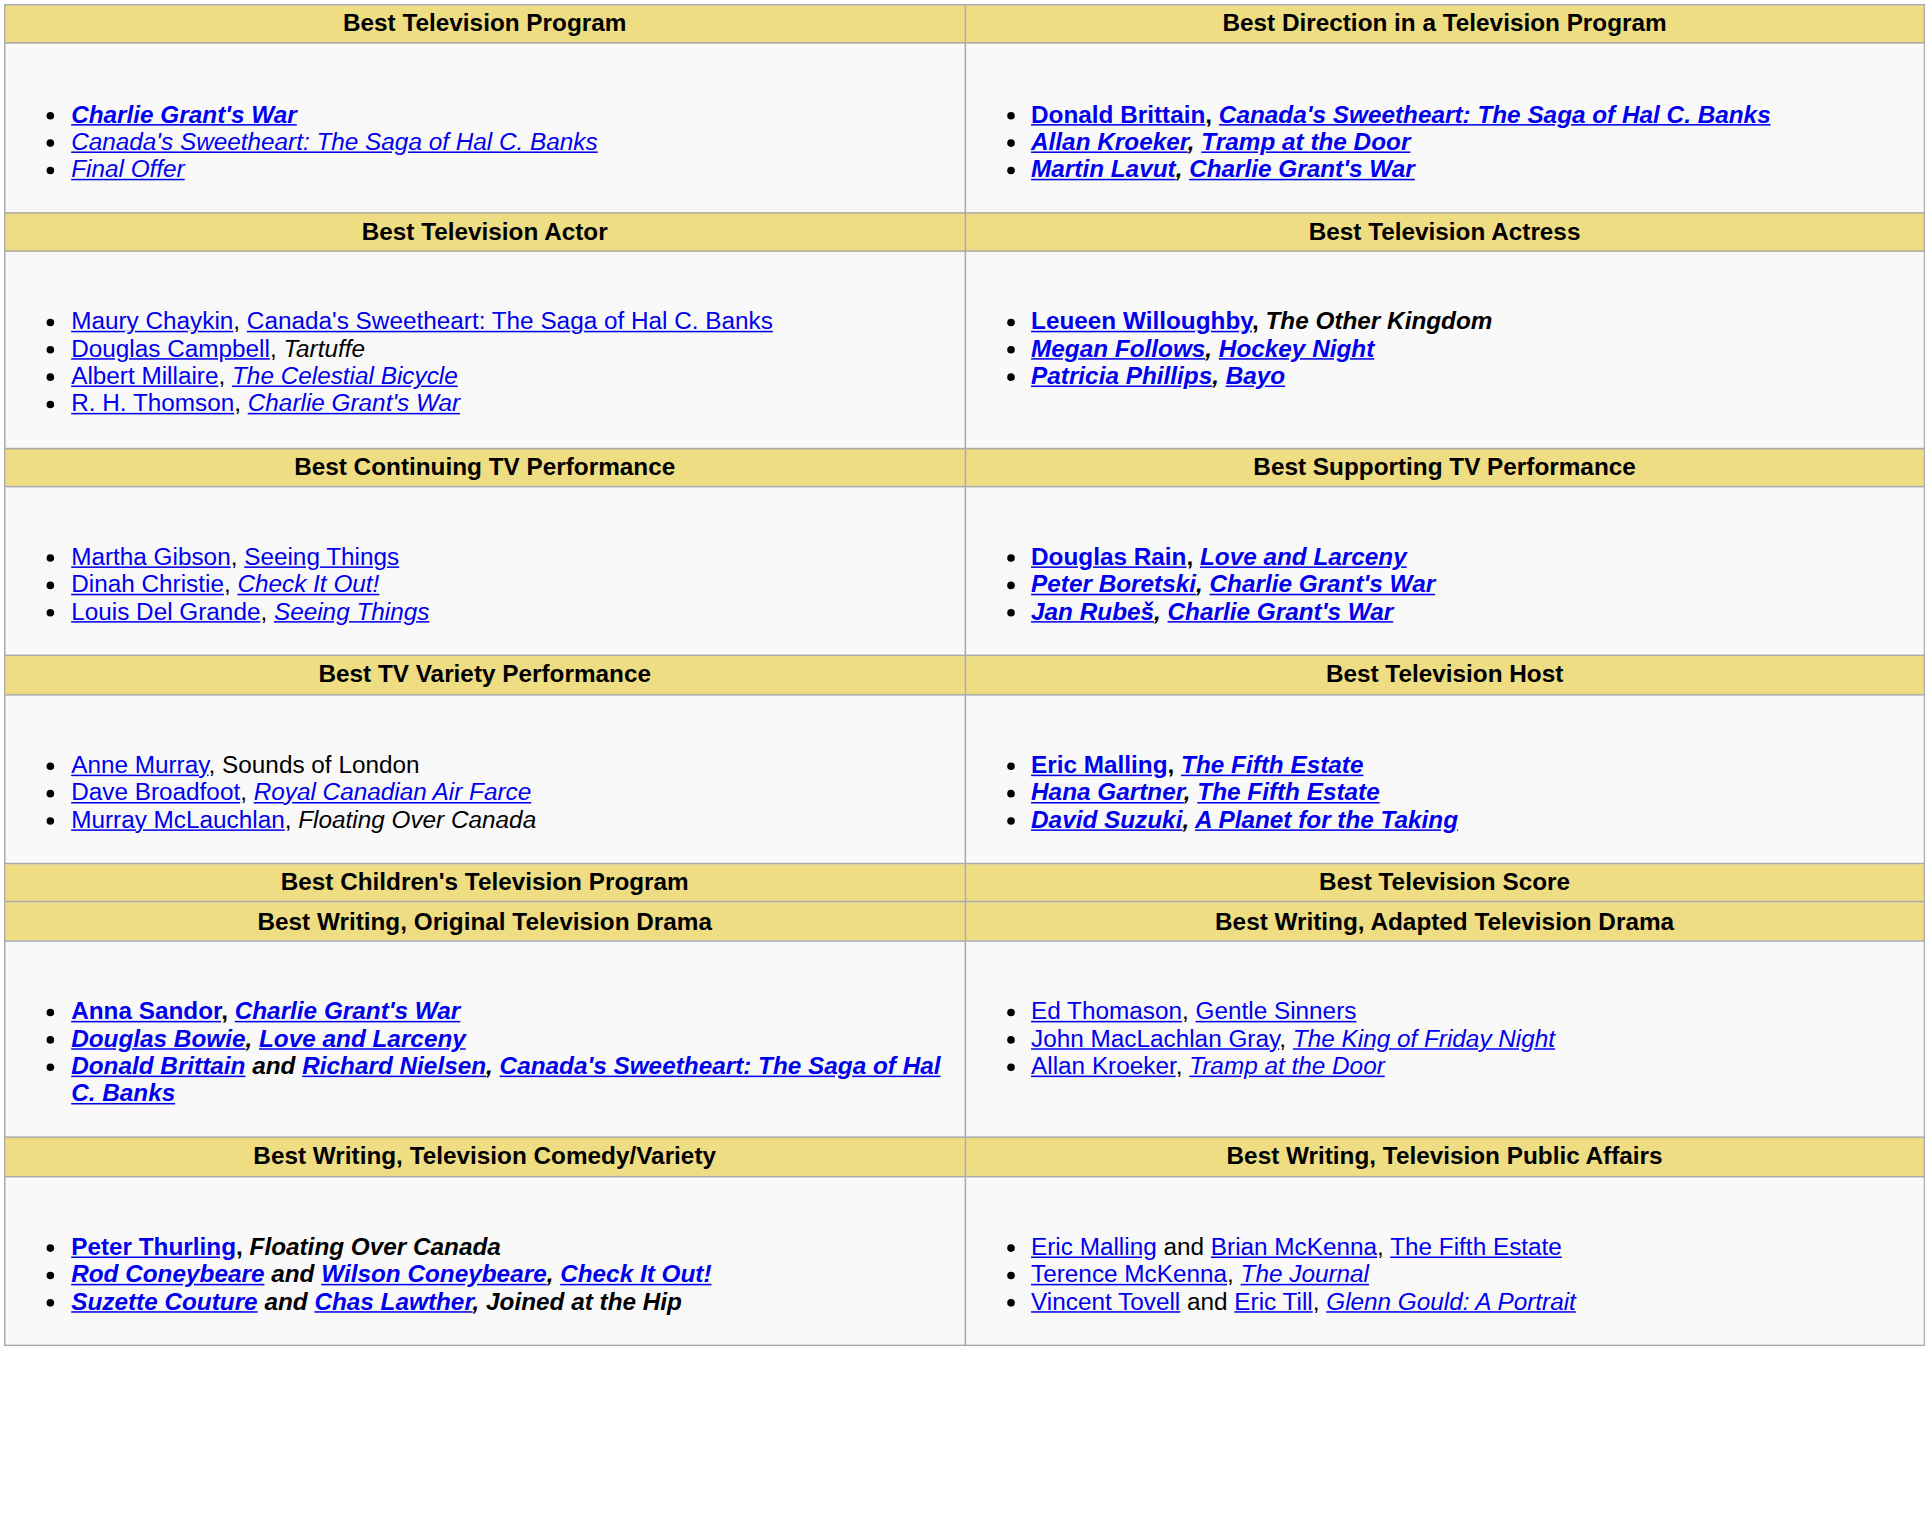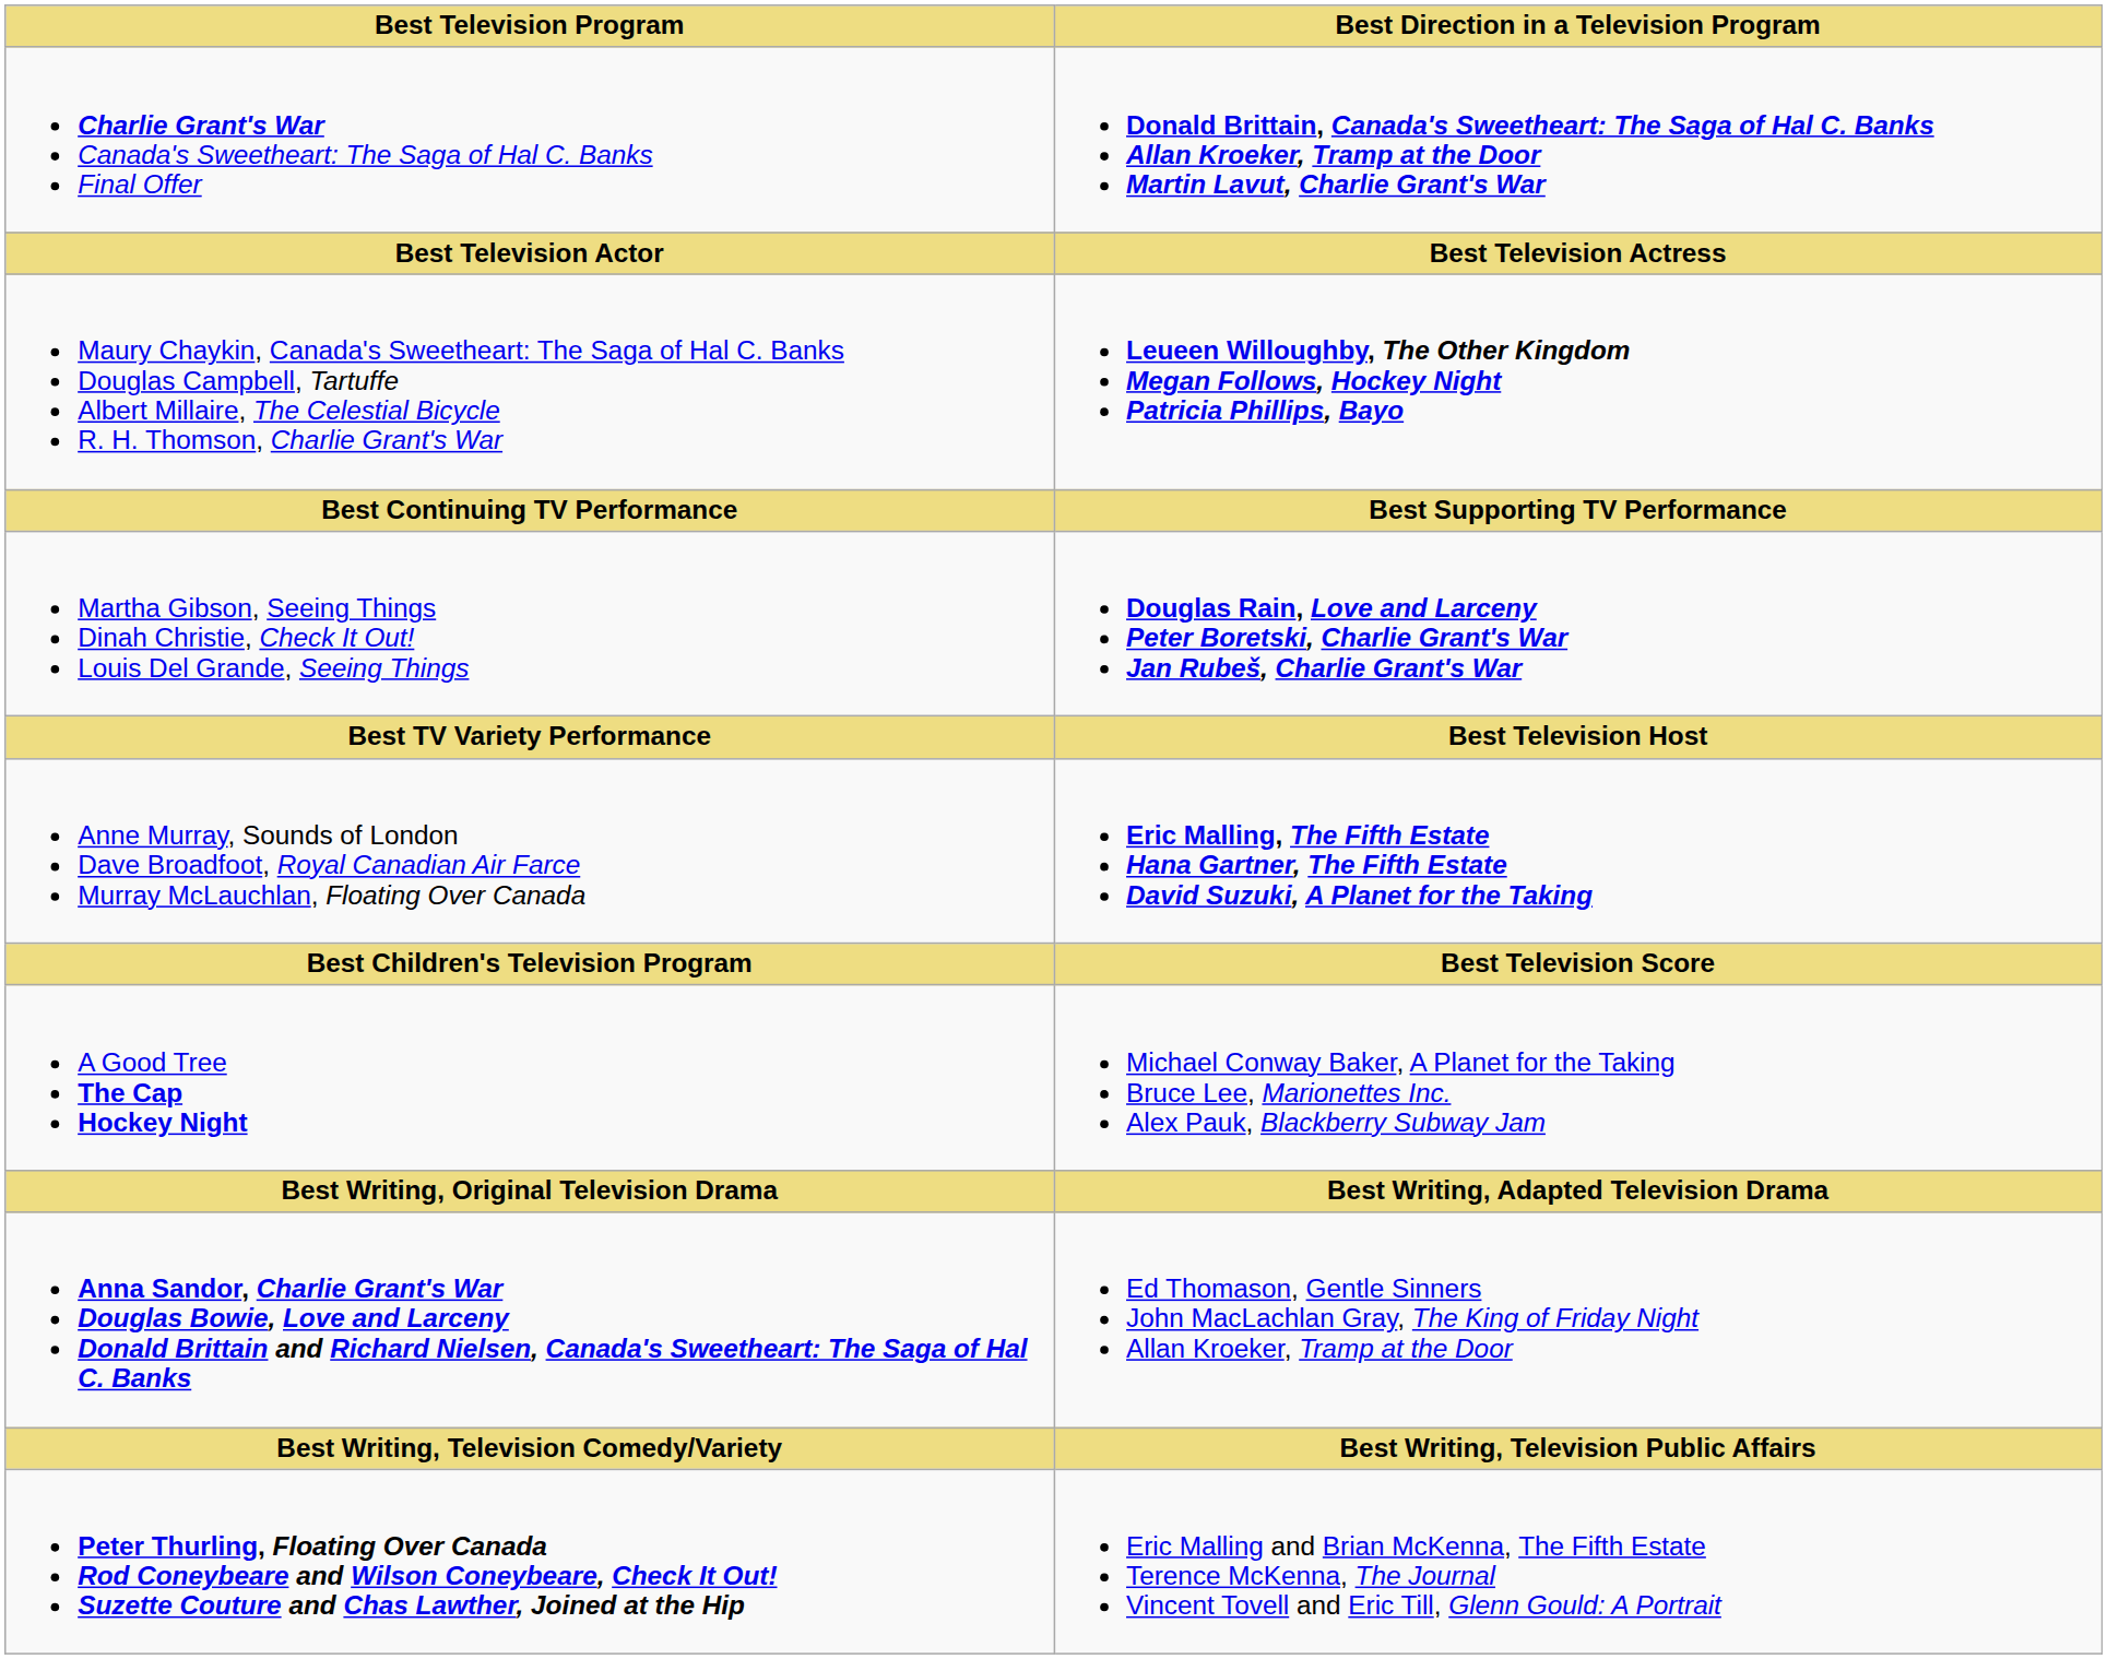 <table class=wikitable width="100%">
 <tr>
 <th style="background:#EEDD82; width:50%">Best Television Program</th>
 <th style="background:#EEDD82; width:50%">Best Direction in a Television Program</th>
 </tr>
 <tr>
 <td valign="top"><br><ul><li> <strong><em><a href='#'>Charlie Grant's War</a></em></strong></li><li><em><a href='#'>Canada's Sweetheart: The Saga of Hal C. Banks</a></em></li><li><em><a href='#'>Final Offer</a></em></li></ul></td>
 <td valign="top"><br><ul><li> <strong><a href='#'>Donald Brittain</a>, <em><a href='#'>Canada's Sweetheart: The Saga of Hal C. Banks</a><strong><em></li><li><a href='#'>Allan Kroeker</a>, </em><a href='#'>Tramp at the Door</a><em></li><li><a href='#'>Martin Lavut</a>, </em><a href='#'>Charlie Grant's War</a><em></li></ul></td>
 </tr>
 <tr>
 <th style="background:#EEDD82; width:50%">Best Television Actor</th>
 <th style="background:#EEDD82; width:50%">Best Television Actress</th>
 </tr>
 <tr>
 <td valign="top"><br><ul><li> </strong><a href='#'>Maury Chaykin</a>, </em><a href='#'>Canada's Sweetheart: The Saga of Hal C. Banks</a></em></strong></li><li><a href='#'>Douglas Campbell</a>, <em>Tartuffe</em></li><li><a href='#'>Albert Millaire</a>, <em><a href='#'>The Celestial Bicycle</a></em></li><li><a href='#'>R. H. Thomson</a>, <em><a href='#'>Charlie Grant's War</a></em></li></ul></td>
 <td valign="top"><br><ul><li> <strong><a href='#'>Leueen Willoughby</a>, <em>The Other Kingdom<strong><em></li><li><a href='#'>Megan Follows</a>, </em><a href='#'>Hockey Night</a><em></li><li><a href='#'>Patricia Phillips</a>, </em><a href='#'>Bayo</a><em></li></ul></td>
 </tr>
 <tr>
 <th style="background:#EEDD82; width:50%">Best Continuing TV Performance</th>
 <th style="background:#EEDD82; width:50%">Best Supporting TV Performance</th>
 </tr>
 <tr>
 <td valign="top"><br><ul><li> </strong><a href='#'>Martha Gibson</a>, </em><a href='#'>Seeing Things</a></em></strong></li><li><a href='#'>Dinah Christie</a>, <em><a href='#'>Check It Out!</a></em></li><li><a href='#'>Louis Del Grande</a>, <em><a href='#'>Seeing Things</a></em></li></ul></td>
 <td valign="top"><br><ul><li> <strong><a href='#'>Douglas Rain</a>, <em><a href='#'>Love and Larceny</a><strong><em></li><li><a href='#'>Peter Boretski</a>, </em><a href='#'>Charlie Grant's War</a><em></li><li><a href='#'>Jan Rubeš</a>, </em><a href='#'>Charlie Grant's War</a><em></li></ul></td>
 </tr>
 <tr>
 <th style="background:#EEDD82; width:50%">Best TV Variety Performance</th>
 <th style="background:#EEDD82; width:50%">Best Television Host</th>
 </tr>
 <tr>
 <td valign="top"><br><ul><li> </strong><a href='#'>Anne Murray</a>, </em>Sounds of London</em></strong></li><li><a href='#'>Dave Broadfoot</a>, <em><a href='#'>Royal Canadian Air Farce</a></em></li><li><a href='#'>Murray McLauchlan</a>, <em>Floating Over Canada</em></li></ul></td>
 <td valign="top"><br><ul><li> <strong><a href='#'>Eric Malling</a>, <em><a href='#'>The Fifth Estate</a><strong><em></li><li><a href='#'>Hana Gartner</a>, </em><a href='#'>The Fifth Estate</a><em></li><li><a href='#'>David Suzuki</a>, </em><a href='#'>A Planet for the Taking</a><em></li></ul></td>
 </tr>
 <tr>
 <th style="background:#EEDD82; width:50%">Best Children's Television Program</th>
 <th style="background:#EEDD82; width:50%">Best Television Score</th>
 </tr>
 <tr>
+<td valign="top"><br><ul><li> </em></strong><a href='#'>A Good Tree</a><strong><em></li><li></em><a href='#'>The Cap</a><em></li><li></em><a href='#'>Hockey Night</a><em></li></ul></td>
+<td valign="top"><br><ul><li> </strong><a href='#'>Michael Conway Baker</a>, </em><a href='#'>A Planet for the Taking</a></em></strong></li><li><a href='#'>Bruce Lee</a>, <em><a href='#'>Marionettes Inc.</a></em></li><li><a href='#'>Alex Pauk</a>, <em><a href='#'>Blackberry Subway Jam</a></em></li></ul></td>
+</tr>
+<tr>
 <th style="background:#EEDD82; width:50%">Best Writing, Original Television Drama</th>
 <th style="background:#EEDD82; width:50%">Best Writing, Adapted Television Drama</th>
 </tr>
 <tr>
 <td valign="top"><br><ul><li> <strong><a href='#'>Anna Sandor</a>, <em><a href='#'>Charlie Grant's War</a><strong><em></li><li><a href='#'>Douglas Bowie</a>, </em><a href='#'>Love and Larceny</a><em></li><li><a href='#'>Donald Brittain</a> and <a href='#'>Richard Nielsen</a>, </em><a href='#'>Canada's Sweetheart: The Saga of Hal C. Banks</a><em></li></ul></td>
 <td valign="top"><br><ul><li> </strong><a href='#'>Ed Thomason</a>, </em><a href='#'>Gentle Sinners</a></em></strong></li><li><a href='#'>John MacLachlan Gray</a>, <em><a href='#'>The King of Friday Night</a></em></li><li><a href='#'>Allan Kroeker</a>, <em><a href='#'>Tramp at the Door</a></em></li></ul></td>
 </tr>
 <tr>
 <th style="background:#EEDD82; width:50%">Best Writing, Television Comedy/Variety</th>
 <th style="background:#EEDD82; width:50%">Best Writing, Television Public Affairs</th>
 </tr>
 <tr>
 <td valign="top"><br><ul><li> <strong><a href='#'>Peter Thurling</a>, <em>Floating Over Canada<strong><em></li><li><a href='#'>Rod Coneybeare</a> and <a href='#'>Wilson Coneybeare</a>, </em><a href='#'>Check It Out!</a><em></li><li><a href='#'>Suzette Couture</a> and <a href='#'>Chas Lawther</a>, </em>Joined at the Hip<em></li></ul></td>
 <td valign="top"><br><ul><li> </strong><a href='#'>Eric Malling</a> and <a href='#'>Brian McKenna</a>, </em><a href='#'>The Fifth Estate</a></em></strong></li><li><a href='#'>Terence McKenna</a>, <em><a href='#'>The Journal</a></em></li><li><a href='#'>Vincent Tovell</a> and <a href='#'>Eric Till</a>, <em><a href='#'>Glenn Gould: A Portrait</a></em></li></ul></td>
 </tr>
 </table>
